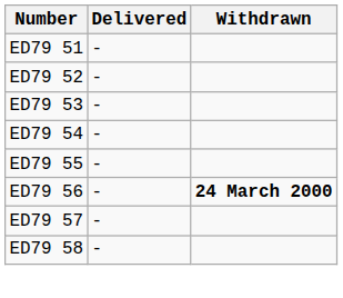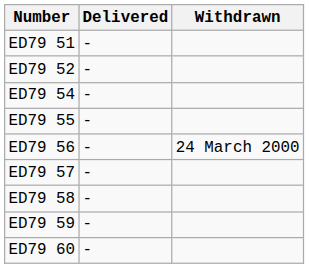 <table class="wikitable">
 <tr>
 <th>Number</th>
 <th>Delivered</th>
 <th>Withdrawn</th>
 </tr>
 <tr>
 <td>ED79 51</td>
 <td>-</td>
 <td></td>
 </tr>
 <tr>
 <td>ED79 52</td>
 <td>-</td>
 <td></td>
 </tr>
 <tr>
-<td>ED79 53</td>
-<td>-</td>
-<td></td>
-</tr>
-<tr>
 <td>ED79 54</td>
 <td>-</td>
 <td></td>
 </tr>
 <tr>
 <td>ED79 55</td>
 <td>-</td>
 <td></td>
 </tr>
 <tr>
 <td>ED79 56</td>
 <td>-</td>
-<td><strong>24 March 2000</strong></td>
+<td>24 March 2000</td>
 </tr>
 <tr>
 <td>ED79 57</td>
 <td>-</td>
 <td></td>
 </tr>
 <tr>
 <td>ED79 58</td>
 <td>-</td>
 <td></td>
 </tr>
+<tr>
+<td>ED79 59</td>
+<td>-</td>
+<td></td>
+</tr>
+<tr>
+<td>ED79 60</td>
+<td>-</td>
+<td></td>
+</tr>
 </table>
